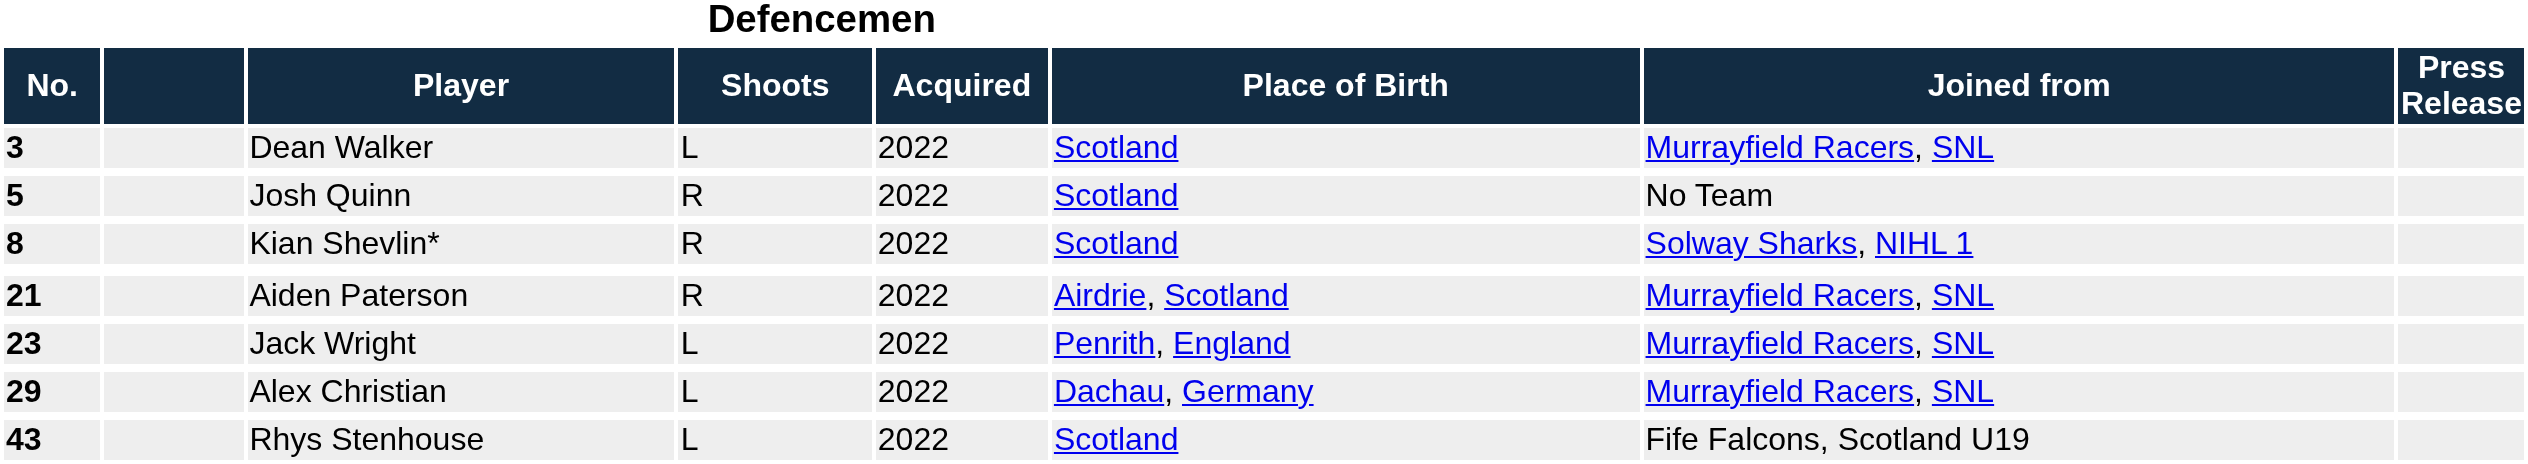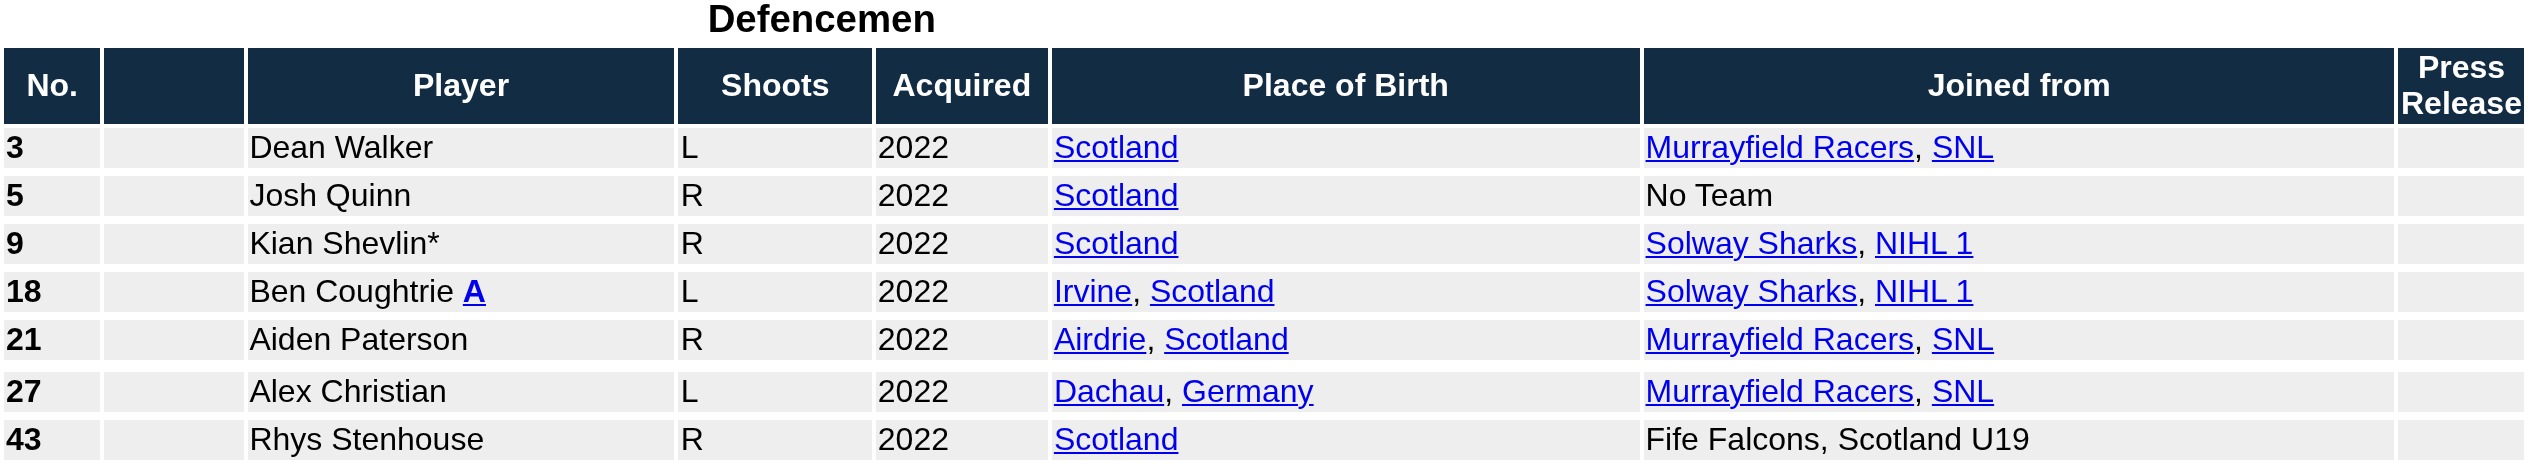 <table style="width:100%;">
 <tr>
 <th colspan=6><big>Defencemen</big></th>
 </tr>
 <tr style="background:#122c43; color:#fff;">
 <th width=4%>No.</th>
 <th width=6%></th>
 <th width=18%>Player</th>
 <th width=8%>Shoots</th>
 <th width=7%>Acquired</th>
 <th width=25%>Place of Birth</th>
 <th width=32%>Joined from</th>
 <th width=10%>Press Release</th>
 </tr>
 <tr style="background:#eee;">
 <td><strong>3</strong></td>
 <td></td>
 <td style="text-align:left">Dean Walker</td>
 <td>L</td>
 <td>2022</td>
 <td style="text-align:left"><a href='#'>Scotland</a></td>
 <td style="text-align:left"><a href='#'>Murrayfield Racers</a>, <a href='#'>SNL</a></td>
 <td></td>
 </tr>
 <tr>
 </tr>
 <tr style="background:#eee;">
 <td><strong>5</strong></td>
 <td></td>
 <td style="text-align:left">Josh Quinn</td>
 <td>R</td>
 <td>2022</td>
 <td style="text-align:left"><a href='#'>Scotland</a></td>
 <td style="text-align:left">No Team</td>
 <td></td>
 </tr>
 <tr>
 </tr>
 <tr style="background:#eee;">
-<td><strong>8</strong></td>
+<td><strong>9</strong></td>
 <td></td>
 <td style="text-align:left">Kian Shevlin*</td>
 <td>R</td>
 <td>2022</td>
 <td style="text-align:left"><a href='#'>Scotland</a></td>
 <td style="text-align:left"><a href='#'>Solway Sharks</a>, <a href='#'>NIHL 1</a></td>
 <td></td>
 </tr>
 <tr>
+</tr>
+<tr style="background:#eee;">
+<td><strong>18</strong></td>
+<td></td>
+<td style="text-align:left">Ben Coughtrie <a href='#'><strong>A</strong></a></td>
+<td>L</td>
+<td>2022</td>
+<td style="text-align:left"><a href='#'>Irvine</a>, <a href='#'>Scotland</a></td>
+<td style="text-align:left"><a href='#'>Solway Sharks</a>, <a href='#'>NIHL 1</a></td>
+<td></td>
 </tr>
 <tr>
 </tr>
 <tr style="background:#eee;">
 <td><strong>21</strong></td>
 <td></td>
 <td style="text-align:left">Aiden Paterson</td>
 <td>R</td>
 <td>2022</td>
 <td style="text-align:left"><a href='#'>Airdrie</a>, <a href='#'>Scotland</a></td>
 <td style="text-align:left"><a href='#'>Murrayfield Racers</a>, <a href='#'>SNL</a></td>
 <td></td>
 </tr>
 <tr>
 </tr>
-<tr style="background:#eee;">
-<td><strong>23</strong></td>
-<td></td>
-<td style="text-align:left">Jack Wright</td>
-<td>L</td>
-<td>2022</td>
-<td style="text-align:left"><a href='#'>Penrith</a>, <a href='#'>England</a></td>
-<td style="text-align:left"><a href='#'>Murrayfield Racers</a>, <a href='#'>SNL</a></td>
-<td></td>
-</tr>
 <tr>
 </tr>
 <tr style="background:#eee;">
-<td><strong>29</strong></td>
+<td><strong>27</strong></td>
 <td></td>
 <td style="text-align:left">Alex Christian</td>
 <td>L</td>
 <td>2022</td>
 <td style="text-align:left"><a href='#'>Dachau</a>, <a href='#'>Germany</a></td>
 <td style="text-align:left"><a href='#'>Murrayfield Racers</a>, <a href='#'>SNL</a></td>
 <td></td>
 </tr>
 <tr>
 </tr>
 <tr style="background:#eee;">
 <td><strong>43</strong></td>
 <td></td>
 <td style="text-align:left">Rhys Stenhouse</td>
-<td>L</td>
+<td>R</td>
 <td>2022</td>
 <td style="text-align:left"><a href='#'>Scotland</a></td>
 <td style="text-align:left">Fife Falcons, Scotland U19</td>
 <td></td>
 </tr>
 <tr>
 </tr>
 </table>
